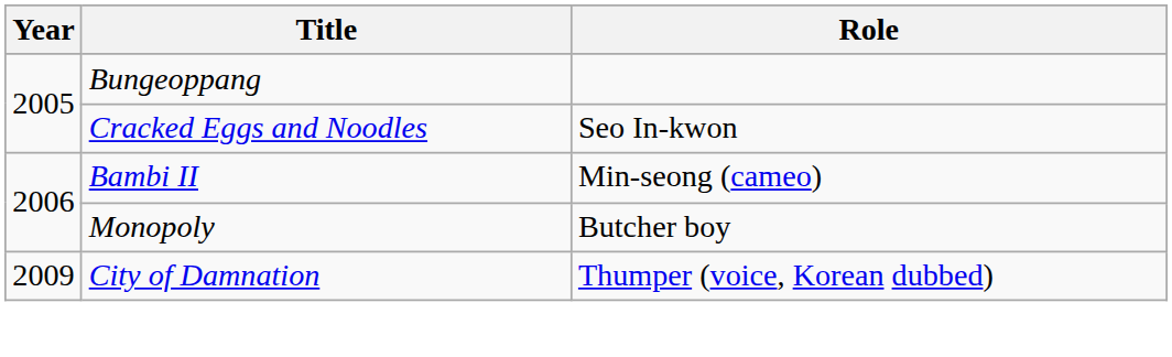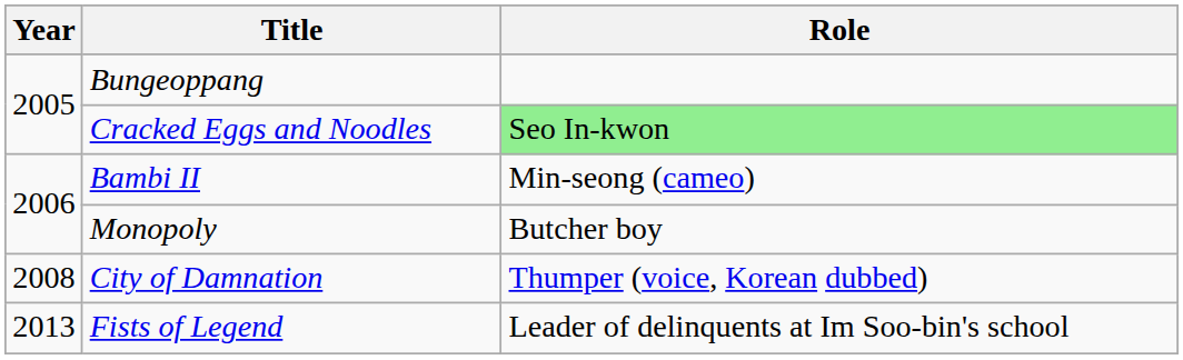 <table class="wikitable" style="width:600px">
 <tr>
 <th width=10>Year</th>
 <th>Title</th>
 <th>Role</th>
 </tr>
 <tr>
 <td rowspan=2>2005</td>
 <td><em>Bungeoppang</em></td>
 <td></td>
 </tr>
 <tr>
 <td><em><a href='#'>Cracked Eggs and Noodles</a></em></td>
-<td>Seo In-kwon</td>
+<td style="background: lightgreen;">Seo In-kwon</td>
 </tr>
 <tr>
 <td rowspan=2>2006</td>
 <td><em><a href='#'>Bambi II</a></em></td>
 <td>Min-seong (<a href='#'>cameo</a>)</td>
 </tr>
 <tr>
 <td><em>Monopoly</em></td>
 <td>Butcher boy</td>
 </tr>
 <tr>
-<td>2009</td>
+<td>2008</td>
 <td><em><a href='#'>City of Damnation</a></em></td>
 <td><a href='#'>Thumper</a> (<a href='#'>voice</a>, <a href='#'>Korean</a> <a href='#'>dubbed</a>)</td>
 </tr>
+<tr>
+<td>2013</td>
+<td><em><a href='#'>Fists of Legend</a></em></td>
+<td>Leader of delinquents at Im Soo-bin's school</td>
+</tr>
 </table>
